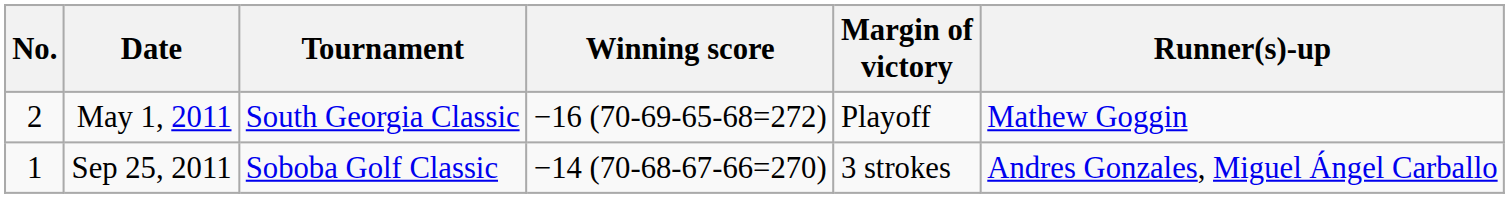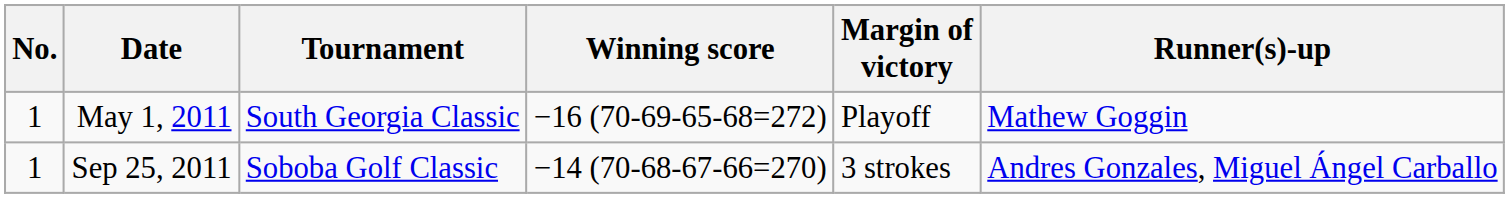 <table class="wikitable" style="font-size:95%;">
 <tr>
 <th>No.</th>
 <th>Date</th>
 <th>Tournament</th>
 <th>Winning score</th>
 <th>Margin of<br>victory</th>
 <th>Runner(s)-up</th>
 </tr>
 <tr>
-<td align=center>2</td>
+<td align=center>1</td>
 <td align=right>May 1, <a href='#'>2011</a></td>
 <td><a href='#'>South Georgia Classic</a></td>
 <td>−16 (70-69-65-68=272)</td>
 <td>Playoff</td>
 <td> <a href='#'>Mathew Goggin</a></td>
 </tr>
 <tr>
 <td align=center>1</td>
 <td align=right>Sep 25, 2011</td>
 <td><a href='#'>Soboba Golf Classic</a></td>
 <td>−14 (70-68-67-66=270)</td>
 <td>3 strokes</td>
 <td> <a href='#'>Andres Gonzales</a>,  <a href='#'>Miguel Ángel Carballo</a></td>
 </tr>
 </table>
